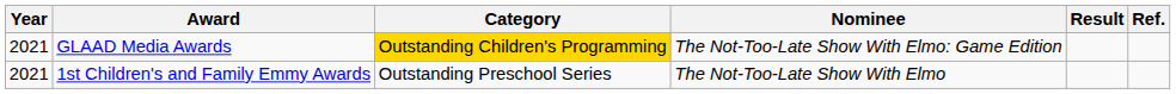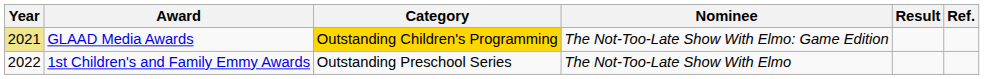 <table class="wikitable sortable">
 <tr>
 <th>Year</th>
 <th>Award</th>
 <th>Category</th>
 <th>Nominee</th>
 <th>Result</th>
 <th>Ref.</th>
 </tr>
 <tr>
-<td>2021</td>
+<td style="background: khaki;">2021</td>
 <td><a href='#'>GLAAD Media Awards</a></td>
 <td style="background: gold;">Outstanding Children's Programming</td>
 <td><em>The Not-Too-Late Show With Elmo: Game Edition</em></td>
 <td></td>
 <td></td>
 </tr>
 <tr>
-<td>2021</td>
+<td>2022</td>
 <td><a href='#'>1st Children's and Family Emmy Awards</a></td>
 <td>Outstanding Preschool Series</td>
 <td><em>The Not-Too-Late Show With Elmo</em></td>
 <td></td>
 <td></td>
 </tr>
 </table>
